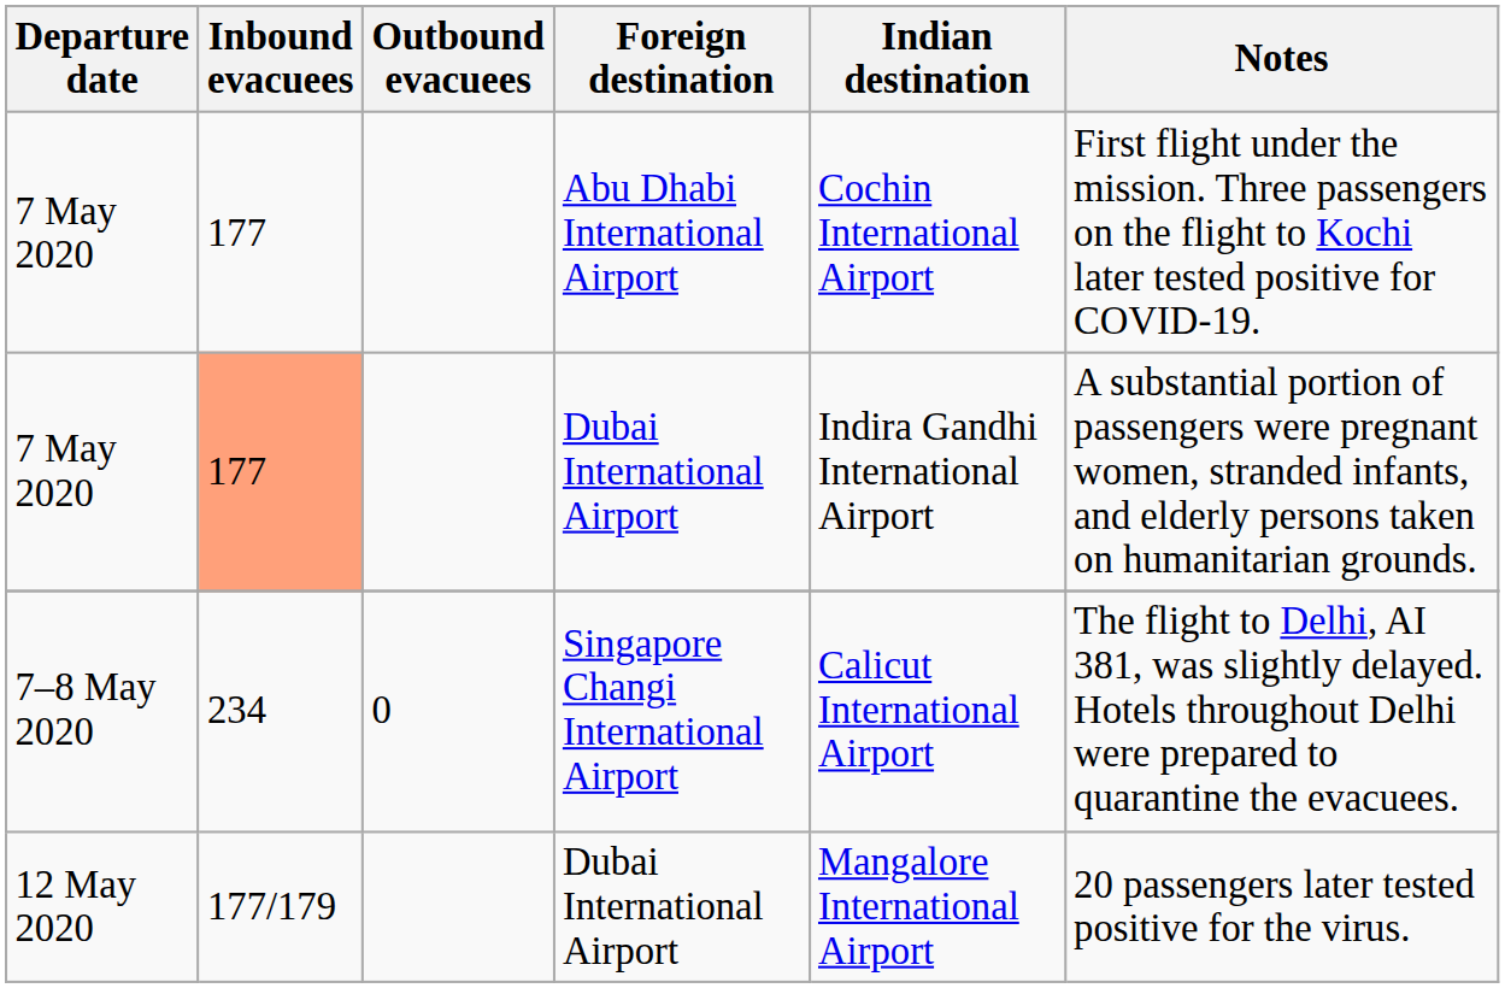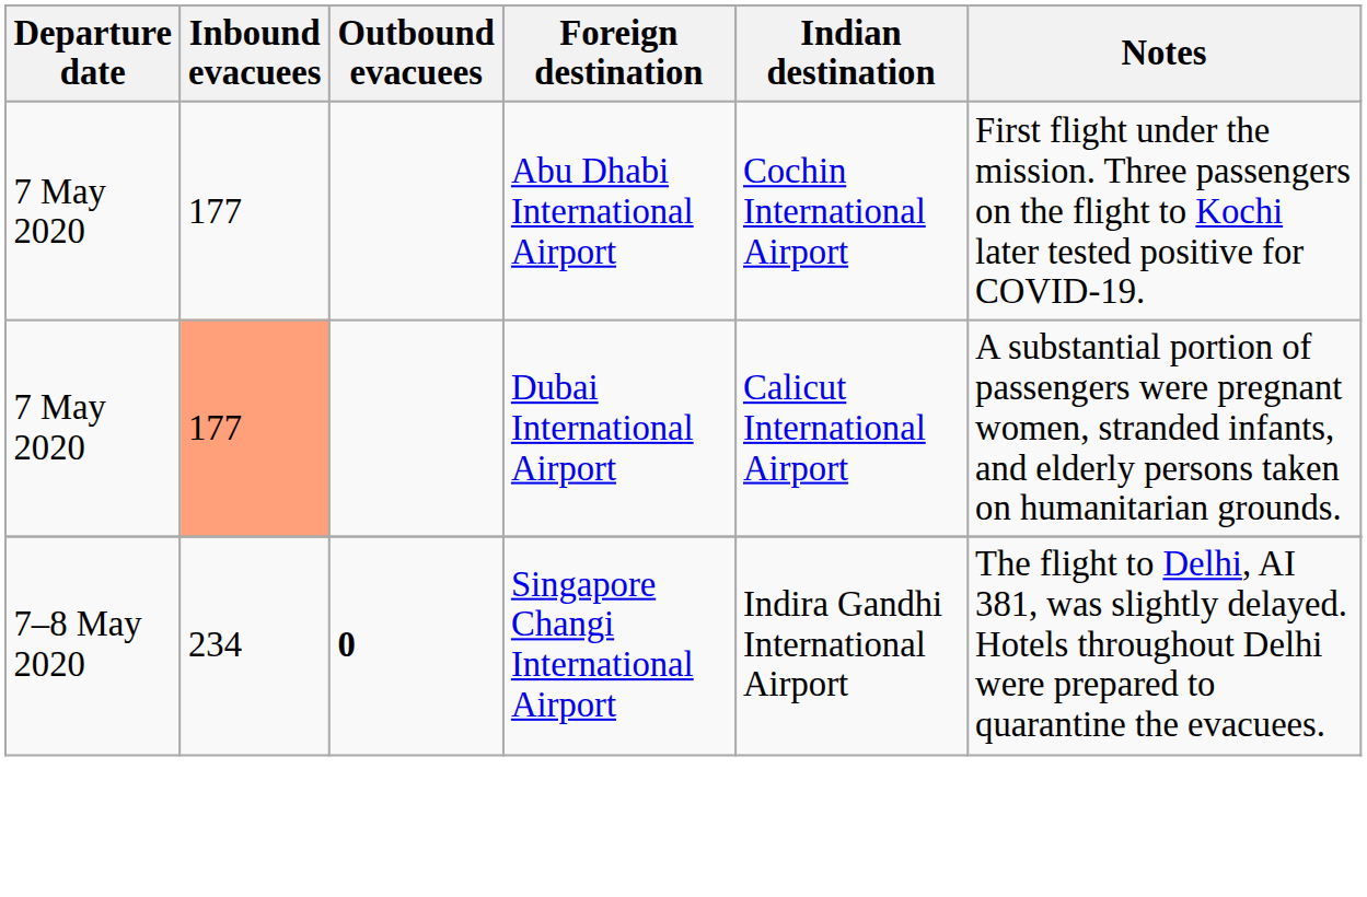 <table class="wikitable sortable plainrowheaders">
 <tr>
 <th style="width: 10%">Departure date</th>
 <th style="width: 10%;">Inbound evacuees</th>
 <th style="width: 10%;">Outbound evacuees</th>
 <th style="width: 18%;">Foreign destination</th>
 <th style="width: 18%;">Indian destination</th>
 <th style="width: 34%;" class="unsortable">Notes</th>
 </tr>
 <tr>
 <td>7 May 2020</td>
 <td>177</td>
 <td></td>
 <td> <a href='#'>Abu Dhabi International Airport</a></td>
 <td><a href='#'>Cochin International Airport</a></td>
 <td>First flight under the mission. Three passengers on the flight to <a href='#'>Kochi</a> later tested positive for COVID-19.</td>
 </tr>
 <tr>
 <td>7 May 2020</td>
 <td style="background: lightsalmon;">177</td>
 <td></td>
 <td> <a href='#'>Dubai International Airport</a></td>
-<td>Indira Gandhi International Airport</td>
+<td><a href='#'>Calicut International Airport</a></td>
 <td>A substantial portion of passengers were pregnant women, stranded infants, and elderly persons taken on humanitarian grounds.</td>
 </tr>
 <tr>
 </tr>
 <tr>
 <td>7–8 May 2020</td>
 <td>234</td>
-<td>0</td>
+<td><strong>0</strong></td>
 <td> <a href='#'>Singapore Changi International Airport</a></td>
-<td><a href='#'>Calicut International Airport</a></td>
+<td>Indira Gandhi International Airport</td>
 <td>The flight to <a href='#'>Delhi</a>, AI 381, was slightly delayed. Hotels throughout Delhi were prepared to quarantine the evacuees.</td>
 </tr>
-<tr>
-<td>12 May 2020</td>
-<td>177/179</td>
-<td></td>
-<td> Dubai International Airport</td>
-<td><a href='#'>Mangalore International Airport</a></td>
-<td>20 passengers later tested positive for the virus.</td>
-</tr>
 </table>
